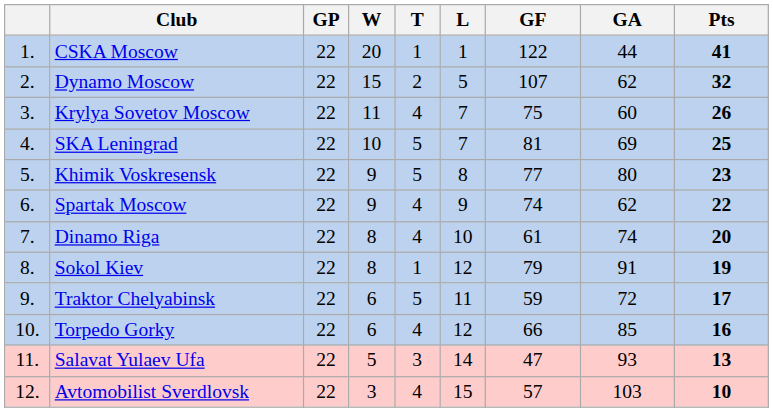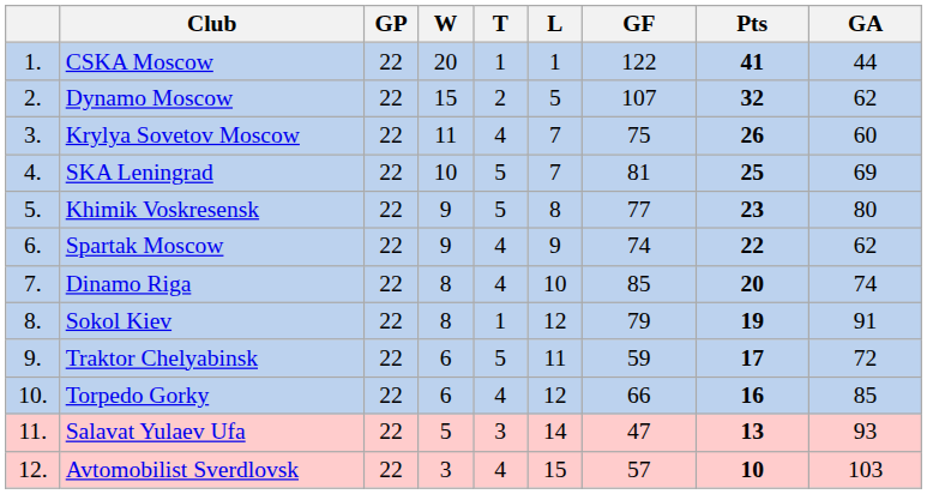 <table class="wikitable">
 <tr>
 <th width="30"></th>
 <th width="200">Club</th>
 <th width="30">GP</th>
 <th width="30">W</th>
 <th width="30">T</th>
 <th width="30">L</th>
 <th width="70">GF</th>
+<th width="70">Pts</th>
 <th width="70">GA</th>
-<th width="70">Pts</th>
 </tr>
 <tr bgcolor="#BCD2EE" align="center">
 <td>1.</td>
 <td align="left"><a href='#'>CSKA Moscow</a></td>
 <td>22</td>
 <td>20</td>
 <td>1</td>
 <td>1</td>
 <td>122</td>
+<td><strong>41</strong></td>
 <td>44</td>
-<td><strong>41</strong></td>
 </tr>
 <tr bgcolor="#BCD2EE" align="center">
 <td>2.</td>
 <td align="left"><a href='#'>Dynamo Moscow</a></td>
 <td>22</td>
 <td>15</td>
 <td>2</td>
 <td>5</td>
 <td>107</td>
+<td><strong>32</strong></td>
 <td>62</td>
-<td><strong>32</strong></td>
 </tr>
 <tr bgcolor="#BCD2EE" align="center">
 <td>3.</td>
 <td align="left"><a href='#'>Krylya Sovetov Moscow</a></td>
 <td>22</td>
 <td>11</td>
 <td>4</td>
 <td>7</td>
 <td>75</td>
+<td><strong>26</strong></td>
 <td>60</td>
-<td><strong>26</strong></td>
 </tr>
 <tr bgcolor="#BCD2EE" align="center">
 <td>4.</td>
 <td align="left"><a href='#'>SKA Leningrad</a></td>
 <td>22</td>
 <td>10</td>
 <td>5</td>
 <td>7</td>
 <td>81</td>
+<td><strong>25</strong></td>
 <td>69</td>
-<td><strong>25</strong></td>
 </tr>
 <tr bgcolor="#BCD2EE" align="center">
 <td>5.</td>
 <td align="left"><a href='#'>Khimik Voskresensk</a></td>
 <td>22</td>
 <td>9</td>
 <td>5</td>
 <td>8</td>
 <td>77</td>
+<td><strong>23</strong></td>
 <td>80</td>
-<td><strong>23</strong></td>
 </tr>
 <tr bgcolor="#BCD2EE" align="center">
 <td>6.</td>
 <td align="left"><a href='#'>Spartak Moscow</a></td>
 <td>22</td>
 <td>9</td>
 <td>4</td>
 <td>9</td>
 <td>74</td>
+<td><strong>22</strong></td>
 <td>62</td>
-<td><strong>22</strong></td>
 </tr>
 <tr bgcolor="#BCD2EE" align="center">
 <td>7.</td>
 <td align="left"><a href='#'>Dinamo Riga</a></td>
 <td>22</td>
 <td>8</td>
 <td>4</td>
 <td>10</td>
-<td>61</td>
+<td>85</td>
+<td><strong>20</strong></td>
 <td>74</td>
-<td><strong>20</strong></td>
 </tr>
 <tr bgcolor="#BCD2EE" align="center">
 <td>8.</td>
 <td align="left"><a href='#'>Sokol Kiev</a></td>
 <td>22</td>
 <td>8</td>
 <td>1</td>
 <td>12</td>
 <td>79</td>
+<td><strong>19</strong></td>
 <td>91</td>
-<td><strong>19</strong></td>
 </tr>
 <tr bgcolor="#BCD2EE" align="center">
 <td>9.</td>
 <td align="left"><a href='#'>Traktor Chelyabinsk</a></td>
 <td>22</td>
 <td>6</td>
 <td>5</td>
 <td>11</td>
 <td>59</td>
+<td><strong>17</strong></td>
 <td>72</td>
-<td><strong>17</strong></td>
 </tr>
 <tr bgcolor="#BCD2EE" align="center">
 <td>10.</td>
 <td align="left"><a href='#'>Torpedo Gorky</a></td>
 <td>22</td>
 <td>6</td>
 <td>4</td>
 <td>12</td>
 <td>66</td>
+<td><strong>16</strong></td>
 <td>85</td>
-<td><strong>16</strong></td>
 </tr>
 <tr bgcolor="#FFCCCC" align="center">
 <td>11.</td>
 <td align="left"><a href='#'>Salavat Yulaev Ufa</a></td>
 <td>22</td>
 <td>5</td>
 <td>3</td>
 <td>14</td>
 <td>47</td>
+<td><strong>13</strong></td>
 <td>93</td>
-<td><strong>13</strong></td>
 </tr>
 <tr bgcolor="#FFCCCC" align="center">
 <td>12.</td>
 <td align="left"><a href='#'>Avtomobilist Sverdlovsk</a></td>
 <td>22</td>
 <td>3</td>
 <td>4</td>
 <td>15</td>
 <td>57</td>
+<td><strong>10</strong></td>
 <td>103</td>
-<td><strong>10</strong></td>
 </tr>
 </table>
